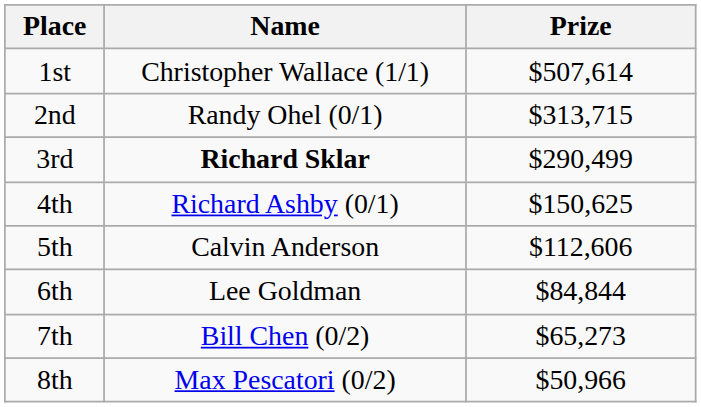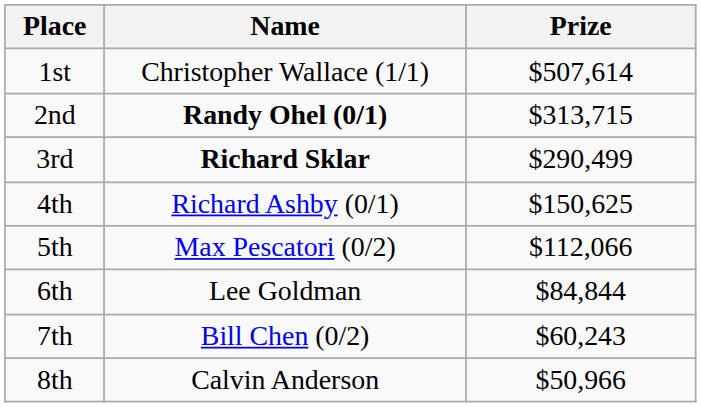 <table class="wikitable">
 <tr>
 <th width="50">Place</th>
 <th width="200">Name</th>
 <th width="125">Prize</th>
 </tr>
 <tr>
 <td align = "center">1st</td>
 <td align = "center">Christopher Wallace (1/1)</td>
 <td align = "center">$507,614</td>
 </tr>
 <tr>
 <td align = "center">2nd</td>
-<td align = "center">Randy Ohel (0/1)</td>
+<td align = "center"><strong>Randy Ohel (0/1)</strong></td>
 <td align = "center">$313,715</td>
 </tr>
 <tr>
 <td align = "center">3rd</td>
 <td align = "center"><strong>Richard Sklar</strong></td>
 <td align = "center">$290,499</td>
 </tr>
 <tr>
 <td align = "center">4th</td>
 <td align = "center"><a href='#'>Richard Ashby</a> (0/1)</td>
 <td align = "center">$150,625</td>
 </tr>
 <tr>
 <td align = "center">5th</td>
-<td align = "center">Calvin Anderson</td>
-<td align = "center">$112,606</td>
+<td align = "center"><a href='#'>Max Pescatori</a> (0/2)</td>
+<td align = "center">$112,066</td>
 </tr>
 <tr>
 <td align = "center">6th</td>
 <td align = "center">Lee Goldman</td>
 <td align = "center">$84,844</td>
 </tr>
 <tr>
 <td align = "center">7th</td>
 <td align = "center"><a href='#'>Bill Chen</a> (0/2)</td>
-<td align = "center">$65,273</td>
+<td align = "center">$60,243</td>
 </tr>
 <tr>
 <td align = "center">8th</td>
-<td align = "center"><a href='#'>Max Pescatori</a> (0/2)</td>
+<td align = "center">Calvin Anderson</td>
 <td align = "center">$50,966</td>
 </tr>
 </table>
